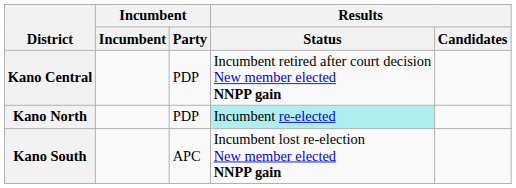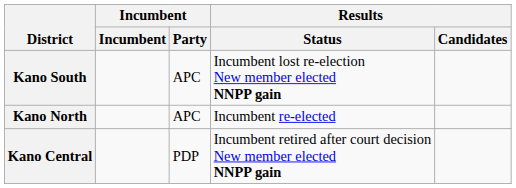 <table class="wikitable sortable">
 <tr valign=bottom>
 <th rowspan=2>District</th>
 <th colspan=2>Incumbent</th>
 <th colspan=2>Results</th>
 </tr>
 <tr valign=bottom>
 <th>Incumbent</th>
 <th>Party</th>
 <th>Status</th>
 <th>Candidates</th>
 </tr>
 <tr>
+<th>Kano South</th>
+<td></td>
+<td>APC</td>
+<td>Incumbent lost re-election<br><a href='#'>New member elected</a><br><strong>NNPP gain</strong></td>
+<td nowrap></td>
+</tr>
+<tr>
+<th>Kano North</th>
+<td></td>
+<td>APC</td>
+<td>Incumbent <a href='#'>re-elected</a></td>
+<td nowrap></td>
+</tr>
+<tr>
 <th>Kano Central</th>
 <td></td>
 <td>PDP</td>
 <td>Incumbent retired after court decision<br><a href='#'>New member elected</a><br><strong>NNPP gain</strong></td>
 <td nowrap></td>
 </tr>
-<tr>
-<th>Kano North</th>
-<td></td>
-<td>PDP</td>
-<td style="background: paleturquoise;">Incumbent <a href='#'>re-elected</a></td>
-<td nowrap></td>
-</tr>
-<tr>
-<th>Kano South</th>
-<td></td>
-<td>APC</td>
-<td>Incumbent lost re-election<br><a href='#'>New member elected</a><br><strong>NNPP gain</strong></td>
-<td nowrap></td>
-</tr>
 </table>
